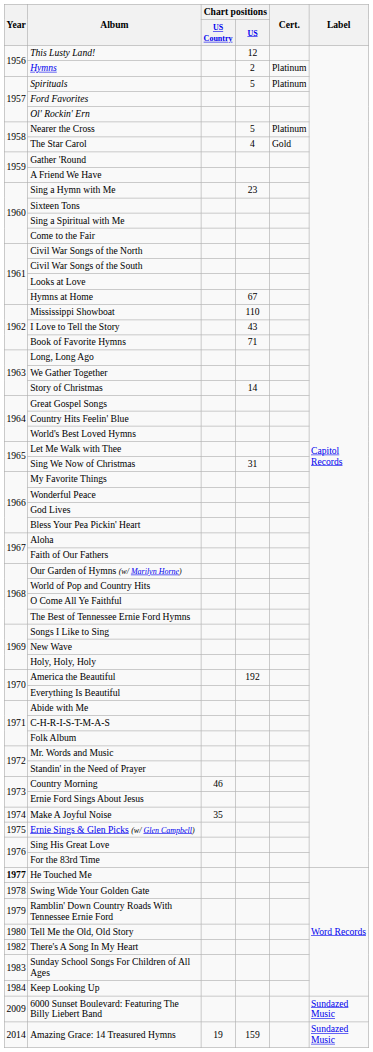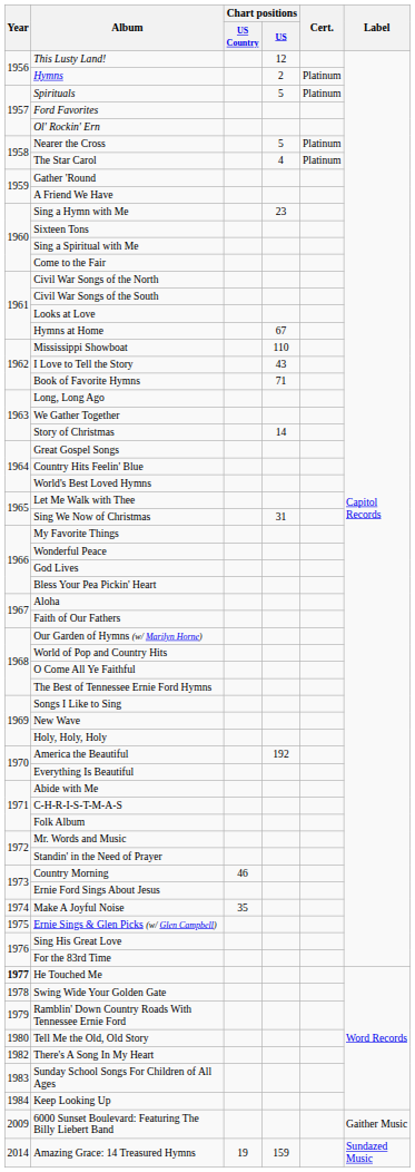 <table class="wikitable">
 <tr>
 <th rowspan="2">Year</th>
 <th rowspan="2">Album</th>
 <th colspan="2">Chart positions</th>
 <th rowspan="2">Cert.<br></th>
 <th rowspan="2">Label</th>
 </tr>
 <tr>
 <th width="50"><small><a href='#'>US Country</a></small></th>
 <th width="50"><small><a href='#'>US</a></small><br></th>
 </tr>
 <tr>
 <td rowspan="2">1956</td>
 <td><em>This Lusty Land!</em></td>
 <td></td>
 <td align="center">12</td>
 <td></td>
 <td rowspan="54"><a href='#'>Capitol Records</a></td>
 </tr>
 <tr>
 <td><em><a href='#'>Hymns</a></em></td>
 <td></td>
 <td align="center">2</td>
 <td>Platinum</td>
 </tr>
 <tr>
 <td rowspan="3">1957</td>
 <td><em>Spirituals</em></td>
 <td></td>
 <td align="center">5</td>
 <td>Platinum</td>
 </tr>
 <tr>
 <td><em>Ford Favorites</em></td>
 <td></td>
 <td></td>
 <td></td>
 </tr>
 <tr>
 <td><em>Ol' Rockin' Ern<strong></td>
 <td></td>
 <td></td>
 <td></td>
 </tr>
 <tr>
 <td rowspan="2">1958</td>
 <td></em>Nearer the Cross<em></td>
 <td></td>
 <td align="center">5</td>
 <td>Platinum</td>
 </tr>
 <tr>
 <td></em>The Star Carol<em></td>
 <td></td>
 <td align="center">4</td>
-<td>Gold</td>
+<td>Platinum</td>
 </tr>
 <tr>
 <td rowspan="2">1959</td>
 <td></em>Gather 'Round<em></td>
 <td></td>
 <td></td>
 <td></td>
 </tr>
 <tr>
 <td></em>A Friend We Have<em></td>
 <td></td>
 <td></td>
 <td></td>
 </tr>
 <tr>
 <td rowspan="4">1960</td>
 <td></em>Sing a Hymn with Me<em></td>
 <td></td>
 <td align="center">23</td>
 <td></td>
 </tr>
 <tr>
 <td></em>Sixteen Tons<em></td>
 <td></td>
 <td></td>
 <td></td>
 </tr>
 <tr>
 <td></em>Sing a Spiritual with Me<em></td>
 <td></td>
 <td></td>
 <td></td>
 </tr>
 <tr>
 <td></em>Come to the Fair<em></td>
 <td></td>
 <td></td>
 <td></td>
 </tr>
 <tr>
 <td rowspan="4">1961</td>
 <td></em>Civil War Songs of the North<em></td>
 <td></td>
 <td></td>
 <td></td>
 </tr>
 <tr>
 <td></em>Civil War Songs of the South<em></td>
 <td></td>
 <td></td>
 <td></td>
 </tr>
 <tr>
 <td></em>Looks at Love<em></td>
 <td></td>
 <td></td>
 <td></td>
 </tr>
 <tr>
 <td></em>Hymns at Home<em></td>
 <td></td>
 <td align="center">67</td>
 <td></td>
 </tr>
 <tr>
 <td rowspan="3">1962</td>
 <td></em>Mississippi Showboat<em></td>
 <td></td>
 <td align="center">110</td>
 <td></td>
 </tr>
 <tr>
 <td></em>I Love to Tell the Story<em></td>
 <td></td>
 <td align="center">43</td>
 <td></td>
 </tr>
 <tr>
 <td></em>Book of Favorite Hymns<em></td>
 <td></td>
 <td align="center">71</td>
 <td></td>
 </tr>
 <tr>
 <td rowspan="3">1963</td>
 <td></em>Long, Long Ago<em></td>
 <td></td>
 <td></td>
 <td></td>
 </tr>
 <tr>
 <td></em>We Gather Together<em></td>
 <td></td>
 <td></td>
 <td></td>
 </tr>
 <tr>
 <td></em>Story of Christmas<em></td>
 <td></td>
 <td align="center">14</td>
 <td></td>
 </tr>
 <tr>
 <td rowspan="3">1964</td>
 <td></em>Great Gospel Songs<em></td>
 <td></td>
 <td></td>
 <td></td>
 </tr>
 <tr>
 <td></em>Country Hits Feelin' Blue<em></td>
 <td></td>
 <td></td>
 <td></td>
 </tr>
 <tr>
 <td></em>World's Best Loved Hymns<em></td>
 <td></td>
 <td></td>
 <td></td>
 </tr>
 <tr>
 <td rowspan="2">1965</td>
 <td></em>Let Me Walk with Thee<em></td>
 <td></td>
 <td></td>
 <td></td>
 </tr>
 <tr>
 <td></em>Sing We Now of Christmas<em></td>
 <td></td>
 <td align="center">31</td>
 <td></td>
 </tr>
 <tr>
 <td rowspan="4">1966</td>
 <td></em>My Favorite Things<em></td>
 <td></td>
 <td></td>
 <td></td>
 </tr>
 <tr>
 <td></em>Wonderful Peace<em></td>
 <td></td>
 <td></td>
 <td></td>
 </tr>
 <tr>
 <td></em>God Lives<em></td>
 <td></td>
 <td></td>
 <td></td>
 </tr>
 <tr>
 <td></em>Bless Your Pea Pickin' Heart<em></td>
 <td></td>
 <td></td>
 <td></td>
 </tr>
 <tr>
 <td rowspan="2">1967</td>
 <td></em>Aloha<em></td>
 <td></td>
 <td></td>
 <td></td>
 </tr>
 <tr>
 <td></em>Faith of Our Fathers<em></td>
 <td></td>
 <td></td>
 <td></td>
 </tr>
 <tr>
 <td rowspan="4">1968</td>
 <td></em>Our Garden of Hymns<em> <small>(w/ <a href='#'>Marilyn Horne</a>)</small></td>
 <td></td>
 <td></td>
 <td></td>
 </tr>
 <tr>
 <td></em>World of Pop and Country Hits<em></td>
 <td></td>
 <td></td>
 <td></td>
 </tr>
 <tr>
 <td></em>O Come All Ye Faithful<em></td>
 <td></td>
 <td></td>
 <td></td>
 </tr>
 <tr>
 <td></em>The Best of Tennessee Ernie Ford Hymns<em></td>
 <td></td>
 <td></td>
 <td></td>
 </tr>
 <tr>
 <td rowspan="3">1969</td>
 <td></em>Songs I Like to Sing<em></td>
 <td></td>
 <td></td>
 <td></td>
 </tr>
 <tr>
 <td></em>New Wave<em></td>
 <td></td>
 <td></td>
 <td></td>
 </tr>
 <tr>
 <td></em>Holy, Holy, Holy<em></td>
 <td></td>
 <td></td>
 <td></td>
 </tr>
 <tr>
 <td rowspan="2">1970</td>
 <td></em>America the Beautiful<em></td>
 <td></td>
 <td align="center">192</td>
 <td></td>
 </tr>
 <tr>
 <td></em>Everything Is Beautiful<em></td>
 <td></td>
 <td></td>
 <td></td>
 </tr>
 <tr>
 <td rowspan="3">1971</td>
 <td></em>Abide with Me<em></td>
 <td></td>
 <td></td>
 <td></td>
 </tr>
 <tr>
 <td></em>C-H-R-I-S-T-M-A-S<em></td>
 <td></td>
 <td></td>
 <td></td>
 </tr>
 <tr>
 <td></em>Folk Album<em></td>
 <td></td>
 <td></td>
 <td></td>
 </tr>
 <tr>
 <td rowspan="2">1972</td>
 <td></em>Mr. Words and Music<em></td>
 <td></td>
 <td></td>
 <td></td>
 </tr>
 <tr>
 <td></em>Standin' in the Need of Prayer<em></td>
 <td></td>
 <td></td>
 <td></td>
 </tr>
 <tr>
 <td rowspan="2">1973</td>
 <td></em>Country Morning<em></td>
 <td align="center">46</td>
 <td></td>
 <td></td>
 </tr>
 <tr>
 <td></em>Ernie Ford Sings About Jesus<em></td>
 <td></td>
 <td></td>
 <td></td>
 </tr>
 <tr>
 <td>1974</td>
 <td></em>Make A Joyful Noise<em></td>
 <td align="center">35</td>
 <td></td>
 <td></td>
 </tr>
 <tr>
 <td>1975</td>
 <td></em><a href='#'>Ernie Sings & Glen Picks</a><em> <small>(w/ <a href='#'>Glen Campbell</a>)</small></td>
 <td></td>
 <td></td>
 <td></td>
 </tr>
 <tr>
 <td rowspan="2">1976</td>
 <td></em>Sing His Great Love<em></td>
 <td></td>
 <td></td>
 <td></td>
 </tr>
 <tr>
 <td></em>For the 83rd Time<em></td>
 <td></td>
 <td></td>
 <td></td>
 </tr>
 <tr>
 <td><strong>1977</strong></td>
 <td></em>He Touched Me<em></td>
 <td></td>
 <td></td>
 <td></td>
 <td rowspan="7"><a href='#'>Word Records</a></td>
 </tr>
 <tr>
 <td>1978</td>
 <td></em>Swing Wide Your Golden Gate<em></td>
 <td></td>
 <td></td>
 <td></td>
 </tr>
 <tr>
 <td>1979</td>
 <td></em>Ramblin' Down Country Roads With Tennessee Ernie Ford <em></td>
 <td></td>
 <td></td>
 <td></td>
 </tr>
 <tr>
 <td>1980</td>
 <td></em>Tell Me the Old, Old Story<em></td>
 <td></td>
 <td></td>
 <td></td>
 </tr>
 <tr>
 <td>1982</td>
 <td></em>There's A Song In My Heart<em></td>
 <td></td>
 <td></td>
 <td></td>
 </tr>
 <tr>
 <td>1983</td>
 <td></em>Sunday School Songs For Children of All Ages<em></td>
 <td></td>
 <td></td>
 <td></td>
 </tr>
 <tr>
 <td>1984</td>
 <td></em>Keep Looking Up<em></td>
 <td></td>
 <td></td>
 <td></td>
 </tr>
 <tr>
 <td>2009</td>
 <td></em>6000 Sunset Boulevard: Featuring The Billy Liebert Band<em></td>
 <td></td>
 <td></td>
 <td></td>
-<td><a href='#'>Sundazed Music</a></td>
+<td>Gaither Music</td>
 </tr>
 <tr>
 <td>2014</td>
 <td></em>Amazing Grace: 14 Treasured Hymns<em></td>
 <td align="center">19</td>
 <td align="center">159</td>
 <td></td>
 <td><a href='#'>Sundazed Music</a></td>
 </tr>
 </table>
